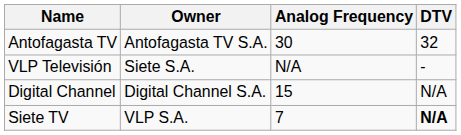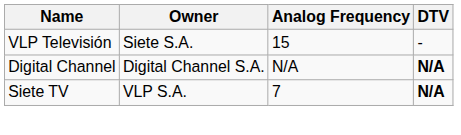 <table class="wikitable">
 <tr>
 <th>Name</th>
 <th>Owner</th>
 <th>Analog Frequency</th>
 <th>DTV</th>
 </tr>
 <tr>
-<td>Antofagasta TV</td>
-<td>Antofagasta TV S.A.</td>
-<td>30</td>
-<td>32</td>
-</tr>
-<tr>
 <td>VLP Televisión</td>
 <td>Siete S.A.</td>
-<td>N/A</td>
+<td>15</td>
 <td>-</td>
 </tr>
 <tr>
 <td>Digital Channel</td>
 <td>Digital Channel S.A.</td>
-<td>15</td>
 <td>N/A</td>
+<td><strong>N/A</strong></td>
 </tr>
 <tr>
 <td>Siete TV</td>
 <td>VLP S.A.</td>
 <td>7</td>
 <td><strong>N/A</strong></td>
 </tr>
 </table>
